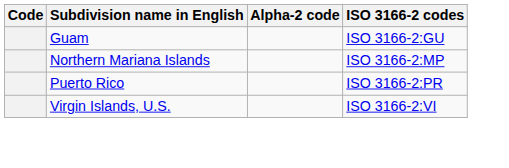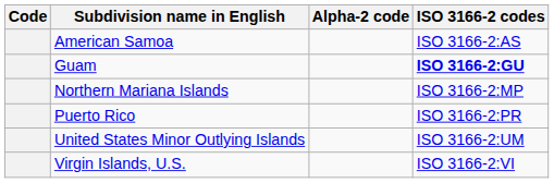 <table class="wikitable sortable plainrowheaders">
 <tr>
 <th scope="col">Code</th>
 <th scope="col">Subdivision name in English</th>
 <th scope="col">Alpha-2 code</th>
 <th scope="col">ISO 3166-2 codes</th>
 </tr>
 <tr>
 <th scope="row"></th>
+<td><a href='#'>American Samoa</a></td>
+<td></td>
+<td><a href='#'>ISO 3166-2:AS</a></td>
+</tr>
+<tr>
+<th scope="row"></th>
 <td><a href='#'>Guam</a></td>
 <td></td>
-<td><a href='#'>ISO 3166-2:GU</a></td>
+<td><strong><a href='#'>ISO 3166-2:GU</a></strong></td>
 </tr>
 <tr>
 <th scope="row"></th>
 <td><a href='#'>Northern Mariana Islands</a></td>
 <td></td>
 <td><a href='#'>ISO 3166-2:MP</a></td>
 </tr>
 <tr>
 <th scope="row"></th>
 <td><a href='#'>Puerto Rico</a></td>
 <td></td>
 <td><a href='#'>ISO 3166-2:PR</a></td>
 </tr>
 <tr>
 <th scope="row"></th>
+<td><a href='#'>United States Minor Outlying Islands</a></td>
+<td></td>
+<td><a href='#'>ISO 3166-2:UM</a></td>
+</tr>
+<tr>
+<th scope="row"></th>
 <td><a href='#'>Virgin Islands, U.S.</a></td>
 <td></td>
 <td><a href='#'>ISO 3166-2:VI</a></td>
 </tr>
 </table>
